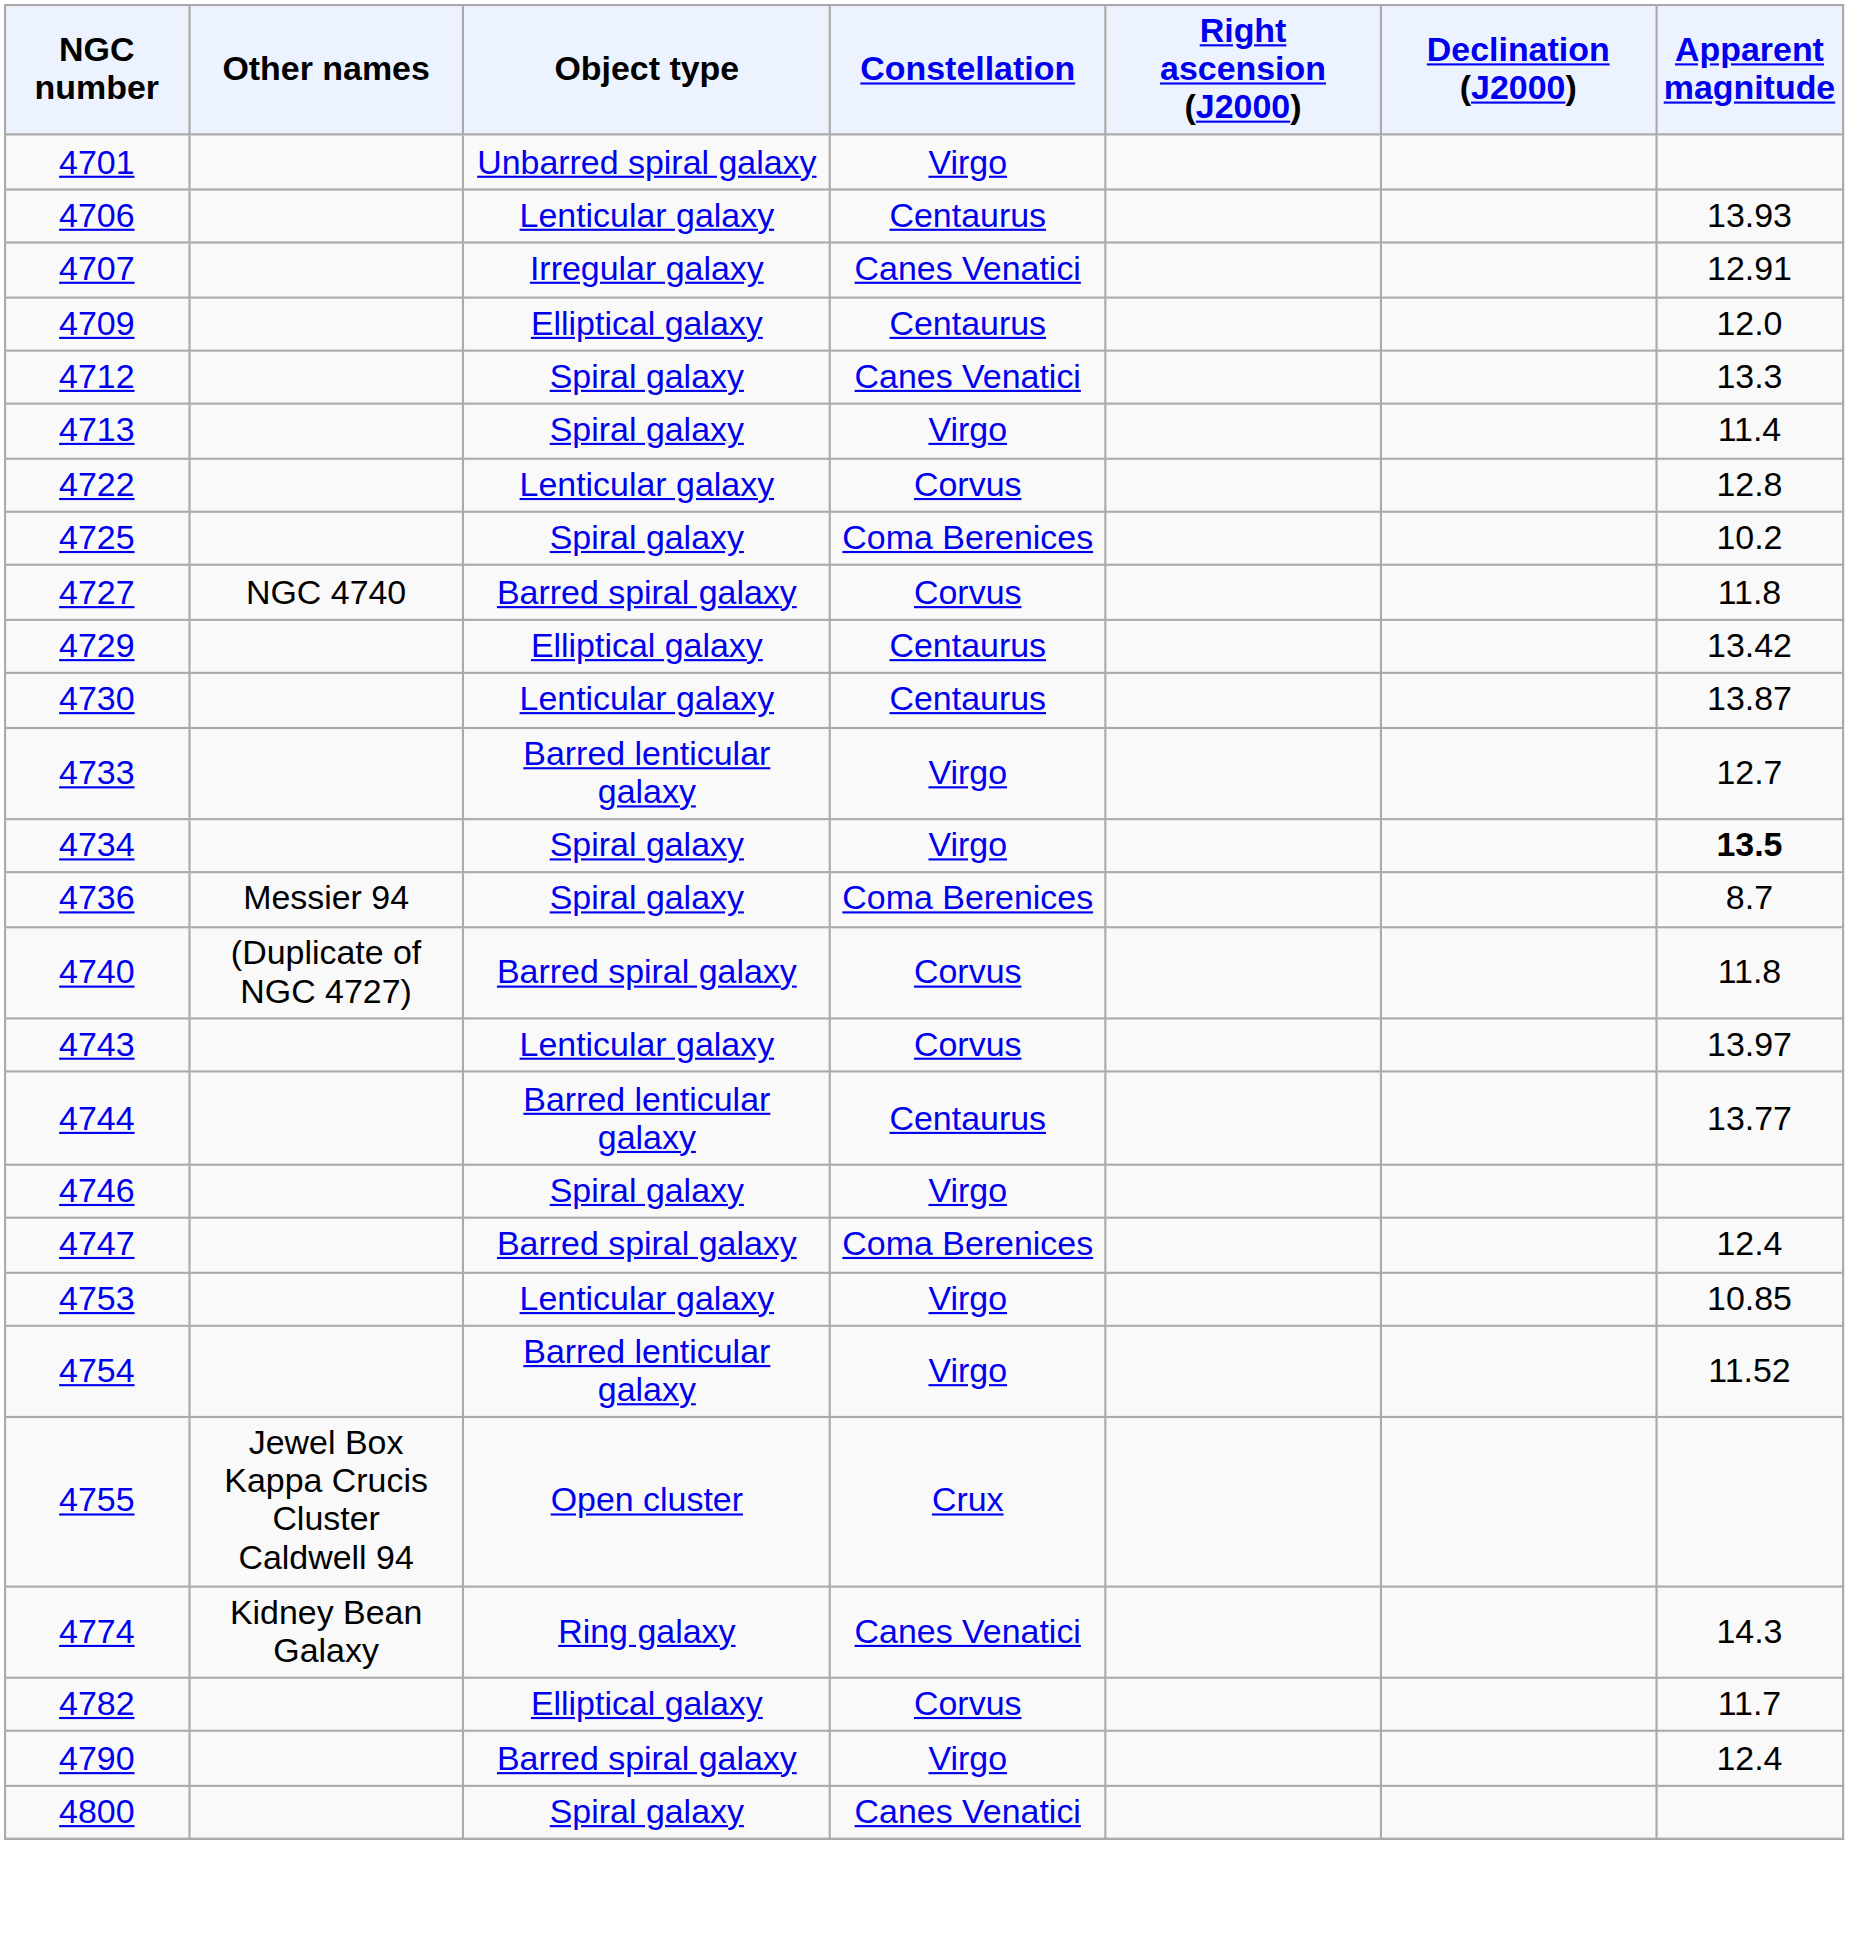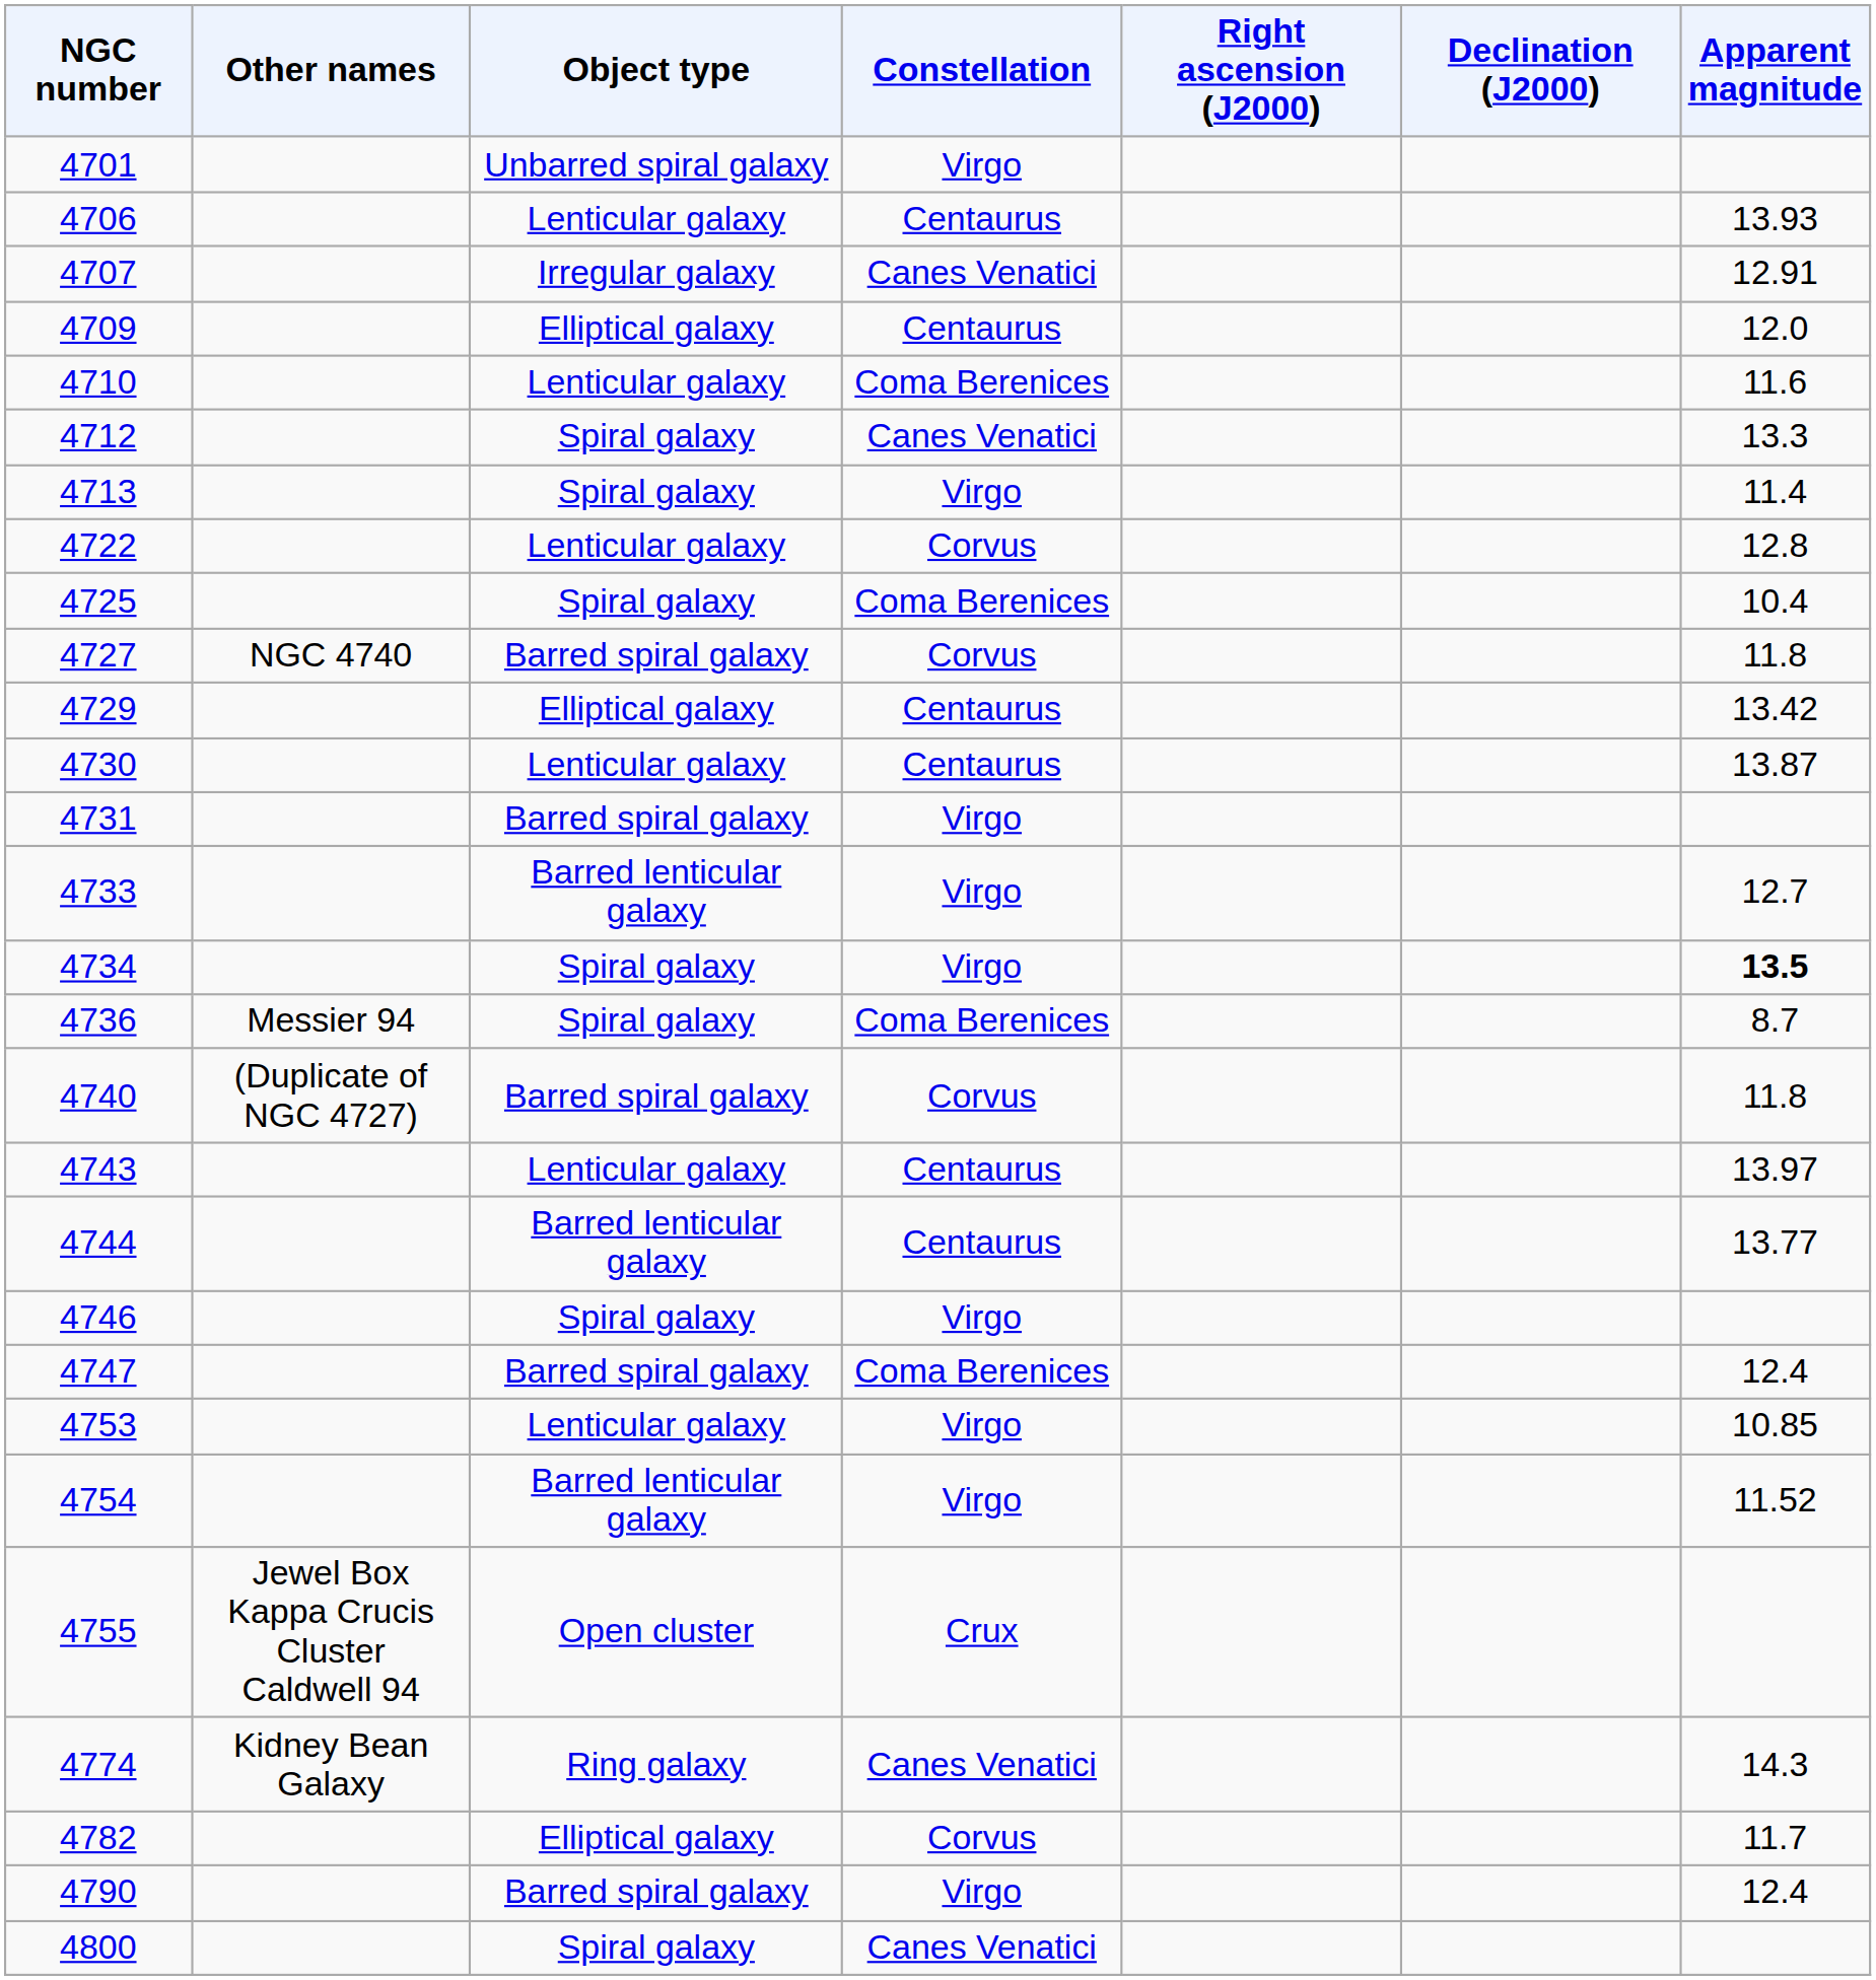 <table class="wikitable sortable sticky-header" style="text-align: center;">
 <tr>
 <th style="background-color:#edf3fe; width: 10%;">NGC number</th>
 <th style="background-color:#edf3fe; width: 15%;">Other names</th>
 <th style="background-color:#edf3fe; width: 20%;">Object type</th>
 <th style="background-color:#edf3fe; width: 15%;"><a href='#'>Constellation</a></th>
 <th style="background-color:#edf3fe; width: 15%;"><a href='#'>Right ascension</a> (<a href='#'>J2000</a>)</th>
 <th style="background-color:#edf3fe; width: 15%;"><a href='#'>Declination</a> (<a href='#'>J2000</a>)</th>
 <th style="background-color:#edf3fe; width: 10%;"><a href='#'>Apparent magnitude</a></th>
 </tr>
 <tr>
 <td><a href='#'>4701</a></td>
 <td></td>
 <td><a href='#'>Unbarred spiral galaxy</a></td>
 <td><a href='#'>Virgo</a></td>
 <td></td>
 <td></td>
 <td></td>
 </tr>
 <tr>
 <td><a href='#'>4706</a></td>
 <td></td>
 <td><a href='#'>Lenticular galaxy</a></td>
 <td><a href='#'>Centaurus</a></td>
 <td></td>
 <td></td>
 <td>13.93</td>
 </tr>
 <tr>
 <td><a href='#'>4707</a></td>
 <td></td>
 <td><a href='#'>Irregular galaxy</a></td>
 <td><a href='#'>Canes Venatici</a></td>
 <td></td>
 <td></td>
 <td>12.91</td>
 </tr>
 <tr>
 <td><a href='#'>4709</a></td>
 <td></td>
 <td><a href='#'>Elliptical galaxy</a></td>
 <td><a href='#'>Centaurus</a></td>
 <td></td>
 <td></td>
 <td>12.0</td>
 </tr>
 <tr>
+<td><a href='#'>4710</a></td>
+<td></td>
+<td><a href='#'>Lenticular galaxy</a></td>
+<td><a href='#'>Coma Berenices</a></td>
+<td></td>
+<td></td>
+<td>11.6</td>
+</tr>
+<tr>
 <td><a href='#'>4712</a></td>
 <td></td>
 <td><a href='#'>Spiral galaxy</a></td>
 <td><a href='#'>Canes Venatici</a></td>
 <td></td>
 <td></td>
 <td>13.3</td>
 </tr>
 <tr>
 <td><a href='#'>4713</a></td>
 <td></td>
 <td><a href='#'>Spiral galaxy</a></td>
 <td><a href='#'>Virgo</a></td>
 <td></td>
 <td></td>
 <td>11.4</td>
 </tr>
 <tr>
 <td><a href='#'>4722</a></td>
 <td></td>
 <td><a href='#'>Lenticular galaxy</a></td>
 <td><a href='#'>Corvus</a></td>
 <td></td>
 <td></td>
 <td>12.8</td>
 </tr>
 <tr>
 <td><a href='#'>4725</a></td>
 <td></td>
 <td><a href='#'>Spiral galaxy</a></td>
 <td><a href='#'>Coma Berenices</a></td>
 <td></td>
 <td></td>
-<td>10.2</td>
+<td>10.4</td>
 </tr>
 <tr>
 <td><a href='#'>4727</a></td>
 <td>NGC 4740</td>
 <td><a href='#'>Barred spiral galaxy</a></td>
 <td><a href='#'>Corvus</a></td>
 <td></td>
 <td></td>
 <td>11.8</td>
 </tr>
 <tr>
 <td><a href='#'>4729</a></td>
 <td></td>
 <td><a href='#'>Elliptical galaxy</a></td>
 <td><a href='#'>Centaurus</a></td>
 <td></td>
 <td></td>
 <td>13.42</td>
 </tr>
 <tr>
 <td><a href='#'>4730</a></td>
 <td></td>
 <td><a href='#'>Lenticular galaxy</a></td>
 <td><a href='#'>Centaurus</a></td>
 <td></td>
 <td></td>
 <td>13.87</td>
+</tr>
+<tr>
+<td><a href='#'>4731</a></td>
+<td></td>
+<td><a href='#'>Barred spiral galaxy</a></td>
+<td><a href='#'>Virgo</a></td>
+<td></td>
+<td></td>
+<td></td>
 </tr>
 <tr>
 <td><a href='#'>4733</a></td>
 <td></td>
 <td><a href='#'>Barred lenticular galaxy</a></td>
 <td><a href='#'>Virgo</a></td>
 <td></td>
 <td></td>
 <td>12.7</td>
 </tr>
 <tr>
 <td><a href='#'>4734</a></td>
 <td></td>
 <td><a href='#'>Spiral galaxy</a></td>
 <td><a href='#'>Virgo</a></td>
 <td></td>
 <td></td>
 <td><strong>13.5</strong></td>
 </tr>
 <tr>
 <td><a href='#'>4736</a></td>
 <td>Messier 94</td>
 <td><a href='#'>Spiral galaxy</a></td>
 <td><a href='#'>Coma Berenices</a></td>
 <td></td>
 <td></td>
 <td>8.7</td>
 </tr>
 <tr>
 <td><a href='#'>4740</a></td>
 <td>(Duplicate of NGC 4727)</td>
 <td><a href='#'>Barred spiral galaxy</a></td>
 <td><a href='#'>Corvus</a></td>
 <td></td>
 <td></td>
 <td>11.8</td>
 </tr>
 <tr>
 <td><a href='#'>4743</a></td>
 <td></td>
 <td><a href='#'>Lenticular galaxy</a></td>
-<td><a href='#'>Corvus</a></td>
+<td><a href='#'>Centaurus</a></td>
 <td></td>
 <td></td>
 <td>13.97</td>
 </tr>
 <tr>
 <td><a href='#'>4744</a></td>
 <td></td>
 <td><a href='#'>Barred lenticular galaxy</a></td>
 <td><a href='#'>Centaurus</a></td>
 <td></td>
 <td></td>
 <td>13.77</td>
 </tr>
 <tr>
 <td><a href='#'>4746</a></td>
 <td></td>
 <td><a href='#'>Spiral galaxy</a></td>
 <td><a href='#'>Virgo</a></td>
 <td></td>
 <td></td>
 <td></td>
 </tr>
 <tr>
 <td><a href='#'>4747</a></td>
 <td></td>
 <td><a href='#'>Barred spiral galaxy</a></td>
 <td><a href='#'>Coma Berenices</a></td>
 <td></td>
 <td></td>
 <td>12.4</td>
 </tr>
 <tr>
 <td><a href='#'>4753</a></td>
 <td></td>
 <td><a href='#'>Lenticular galaxy</a></td>
 <td><a href='#'>Virgo</a></td>
 <td></td>
 <td></td>
 <td>10.85</td>
 </tr>
 <tr>
 <td><a href='#'>4754</a></td>
 <td></td>
 <td><a href='#'>Barred lenticular galaxy</a></td>
 <td><a href='#'>Virgo</a></td>
 <td></td>
 <td></td>
 <td>11.52</td>
 </tr>
 <tr>
 <td><a href='#'>4755</a></td>
 <td>Jewel Box<br>Kappa Crucis Cluster<br>Caldwell 94</td>
 <td><a href='#'>Open cluster</a></td>
 <td><a href='#'>Crux</a></td>
 <td></td>
 <td></td>
 <td></td>
 </tr>
 <tr>
 <td><a href='#'>4774</a></td>
 <td>Kidney Bean Galaxy</td>
 <td><a href='#'>Ring galaxy</a></td>
 <td><a href='#'>Canes Venatici</a></td>
 <td></td>
 <td></td>
 <td>14.3</td>
 </tr>
 <tr>
 <td><a href='#'>4782</a></td>
 <td></td>
 <td><a href='#'>Elliptical galaxy</a></td>
 <td><a href='#'>Corvus</a></td>
 <td></td>
 <td></td>
 <td>11.7</td>
 </tr>
 <tr>
 <td><a href='#'>4790</a></td>
 <td></td>
 <td><a href='#'>Barred spiral galaxy</a></td>
 <td><a href='#'>Virgo</a></td>
 <td></td>
 <td></td>
 <td>12.4</td>
 </tr>
 <tr>
 <td><a href='#'>4800</a></td>
 <td></td>
 <td><a href='#'>Spiral galaxy</a></td>
 <td><a href='#'>Canes Venatici</a></td>
 <td></td>
 <td></td>
 <td></td>
 </tr>
 <tr>
 </tr>
 </table>
